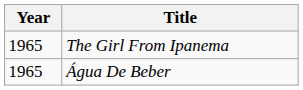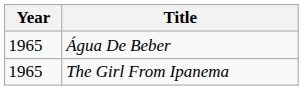 <table class="wikitable" style="width:22%;">
 <tr>
 <th>Year</th>
 <th>Title</th>
 </tr>
 <tr>
 <td>1965</td>
-<td><em>The Girl From Ipanema</em></td>
+<td><em>Água De Beber</em></td>
 </tr>
 <tr>
 <td>1965</td>
-<td><em>Água De Beber</em></td>
+<td><em>The Girl From Ipanema</em></td>
 </tr>
 </table>
